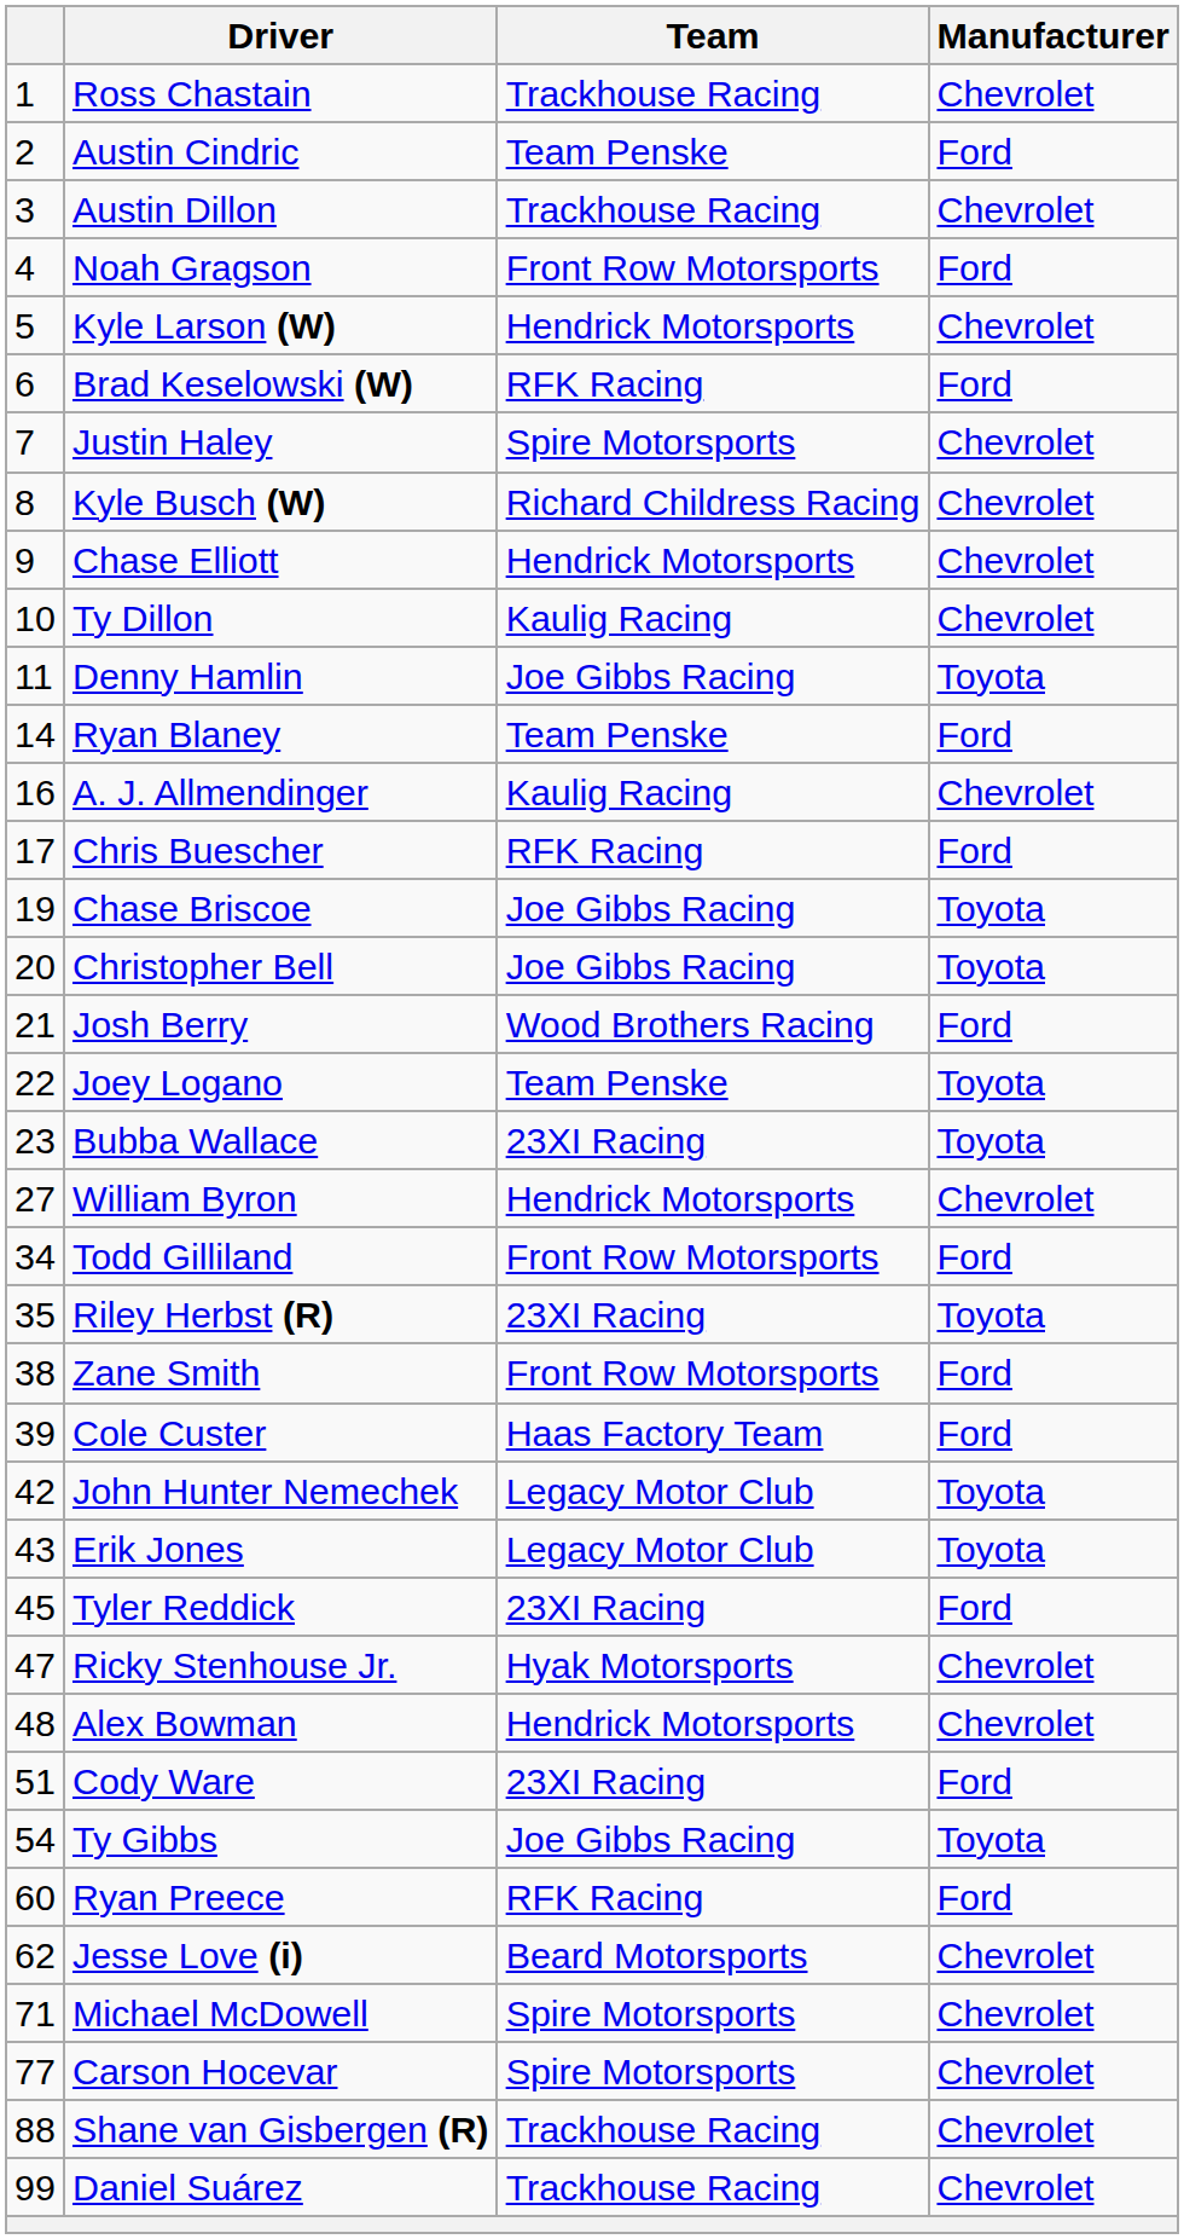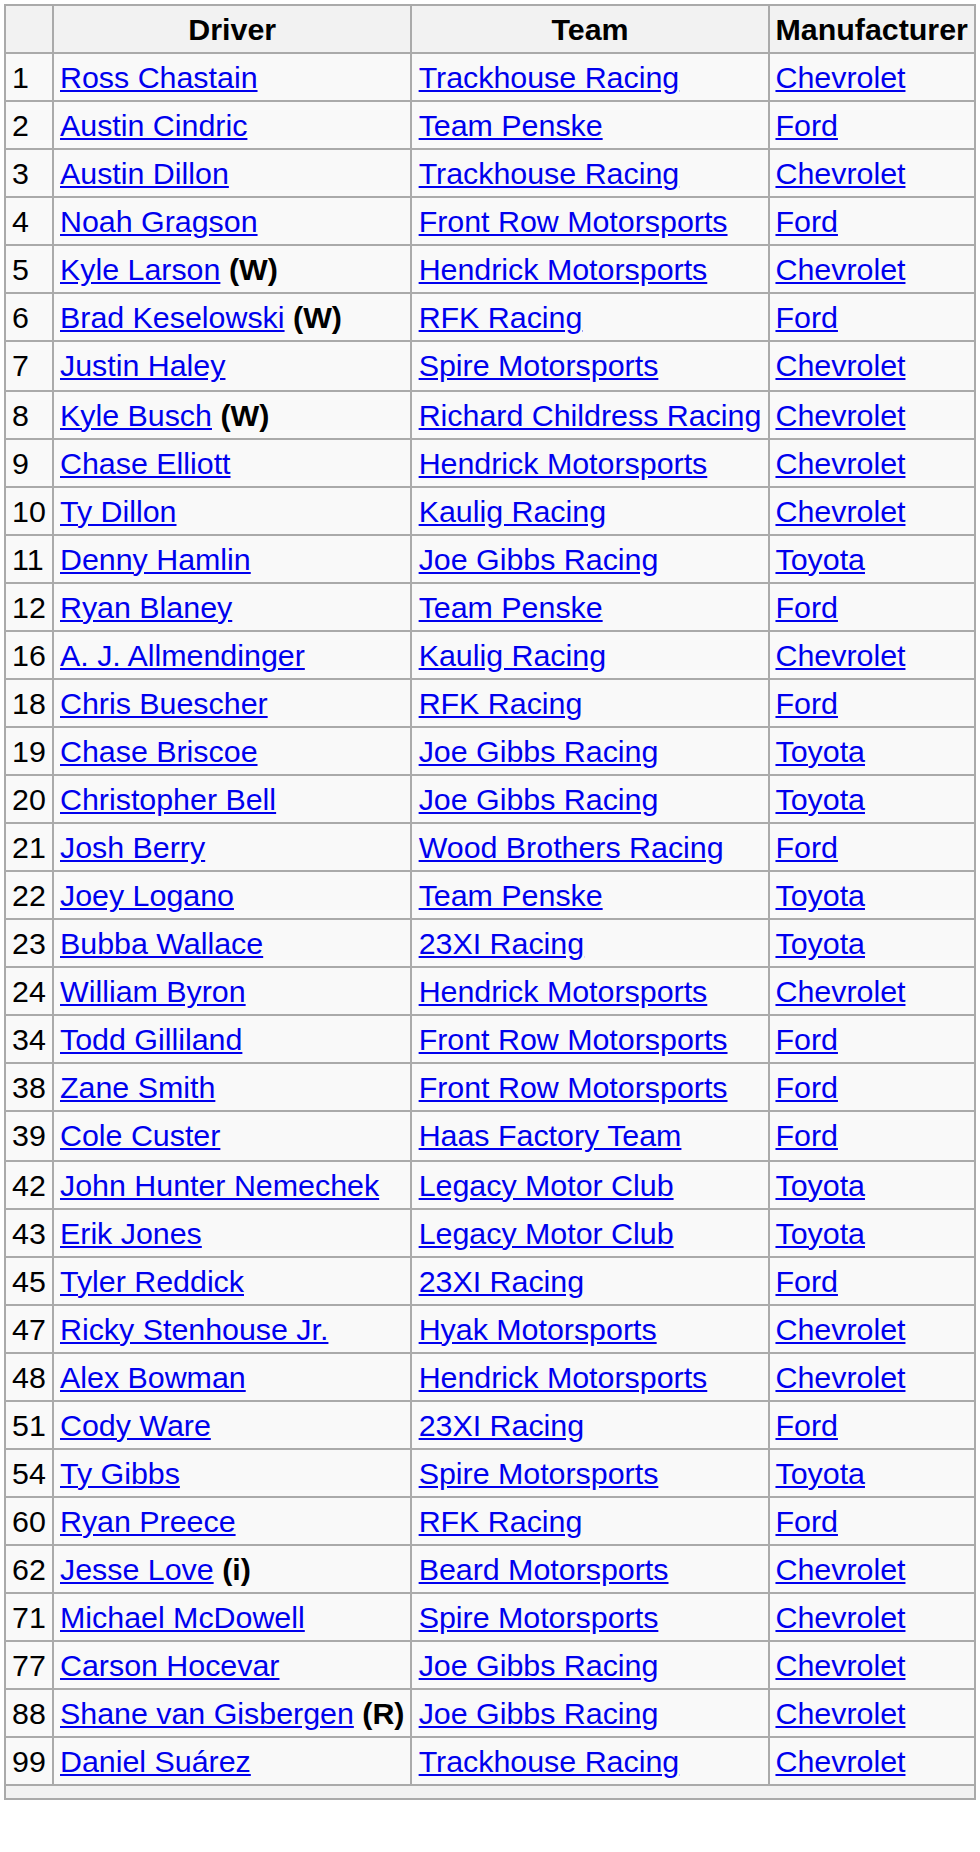 <table class="wikitable" style="font-size:95%">
 <tr>
 <th></th>
 <th>Driver</th>
 <th>Team</th>
 <th>Manufacturer</th>
 </tr>
 <tr>
 <td>1</td>
 <td><a href='#'>Ross Chastain</a></td>
 <td><a href='#'>Trackhouse Racing</a></td>
 <td><a href='#'>Chevrolet</a></td>
 </tr>
 <tr>
 <td>2</td>
 <td><a href='#'>Austin Cindric</a></td>
 <td><a href='#'>Team Penske</a></td>
 <td><a href='#'>Ford</a></td>
 </tr>
 <tr>
 <td>3</td>
 <td><a href='#'>Austin Dillon</a></td>
 <td><a href='#'>Trackhouse Racing</a></td>
 <td><a href='#'>Chevrolet</a></td>
 </tr>
 <tr>
 <td>4</td>
 <td><a href='#'>Noah Gragson</a></td>
 <td><a href='#'>Front Row Motorsports</a></td>
 <td><a href='#'>Ford</a></td>
 </tr>
 <tr>
 <td>5</td>
 <td><a href='#'>Kyle Larson</a> <strong>(W)</strong></td>
 <td><a href='#'>Hendrick Motorsports</a></td>
 <td><a href='#'>Chevrolet</a></td>
 </tr>
 <tr>
 <td>6</td>
 <td><a href='#'>Brad Keselowski</a> <strong>(W)</strong></td>
 <td><a href='#'>RFK Racing</a></td>
 <td><a href='#'>Ford</a></td>
 </tr>
 <tr>
 <td>7</td>
 <td><a href='#'>Justin Haley</a></td>
 <td><a href='#'>Spire Motorsports</a></td>
 <td><a href='#'>Chevrolet</a></td>
 </tr>
 <tr>
 <td>8</td>
 <td><a href='#'>Kyle Busch</a> <strong>(W)</strong></td>
 <td><a href='#'>Richard Childress Racing</a></td>
 <td><a href='#'>Chevrolet</a></td>
 </tr>
 <tr>
 <td>9</td>
 <td><a href='#'>Chase Elliott</a></td>
 <td><a href='#'>Hendrick Motorsports</a></td>
 <td><a href='#'>Chevrolet</a></td>
 </tr>
 <tr>
 <td>10</td>
 <td><a href='#'>Ty Dillon</a></td>
 <td><a href='#'>Kaulig Racing</a></td>
 <td><a href='#'>Chevrolet</a></td>
 </tr>
 <tr>
 <td>11</td>
 <td><a href='#'>Denny Hamlin</a></td>
 <td><a href='#'>Joe Gibbs Racing</a></td>
 <td><a href='#'>Toyota</a></td>
 </tr>
 <tr>
-<td>14</td>
+<td>12</td>
 <td><a href='#'>Ryan Blaney</a></td>
 <td><a href='#'>Team Penske</a></td>
 <td><a href='#'>Ford</a></td>
 </tr>
 <tr>
 <td>16</td>
 <td><a href='#'>A. J. Allmendinger</a></td>
 <td><a href='#'>Kaulig Racing</a></td>
 <td><a href='#'>Chevrolet</a></td>
 </tr>
 <tr>
-<td>17</td>
+<td>18</td>
 <td><a href='#'>Chris Buescher</a></td>
 <td><a href='#'>RFK Racing</a></td>
 <td><a href='#'>Ford</a></td>
 </tr>
 <tr>
 <td>19</td>
 <td><a href='#'>Chase Briscoe</a></td>
 <td><a href='#'>Joe Gibbs Racing</a></td>
 <td><a href='#'>Toyota</a></td>
 </tr>
 <tr>
 <td>20</td>
 <td><a href='#'>Christopher Bell</a></td>
 <td><a href='#'>Joe Gibbs Racing</a></td>
 <td><a href='#'>Toyota</a></td>
 </tr>
 <tr>
 <td>21</td>
 <td><a href='#'>Josh Berry</a></td>
 <td><a href='#'>Wood Brothers Racing</a></td>
 <td><a href='#'>Ford</a></td>
 </tr>
 <tr>
 <td>22</td>
 <td><a href='#'>Joey Logano</a></td>
 <td><a href='#'>Team Penske</a></td>
 <td><a href='#'>Toyota</a></td>
 </tr>
 <tr>
 <td>23</td>
 <td><a href='#'>Bubba Wallace</a></td>
 <td><a href='#'>23XI Racing</a></td>
 <td><a href='#'>Toyota</a></td>
 </tr>
 <tr>
-<td>27</td>
+<td>24</td>
 <td><a href='#'>William Byron</a></td>
 <td><a href='#'>Hendrick Motorsports</a></td>
 <td><a href='#'>Chevrolet</a></td>
 </tr>
 <tr>
 <td>34</td>
 <td><a href='#'>Todd Gilliland</a></td>
 <td><a href='#'>Front Row Motorsports</a></td>
 <td><a href='#'>Ford</a></td>
-</tr>
-<tr>
-<td>35</td>
-<td><a href='#'>Riley Herbst</a> <strong>(R)</strong></td>
-<td><a href='#'>23XI Racing</a></td>
-<td><a href='#'>Toyota</a></td>
 </tr>
 <tr>
 <td>38</td>
 <td><a href='#'>Zane Smith</a></td>
 <td><a href='#'>Front Row Motorsports</a></td>
 <td><a href='#'>Ford</a></td>
 </tr>
 <tr>
 <td>39</td>
 <td><a href='#'>Cole Custer</a></td>
 <td><a href='#'>Haas Factory Team</a></td>
 <td><a href='#'>Ford</a></td>
 </tr>
 <tr>
 <td>42</td>
 <td><a href='#'>John Hunter Nemechek</a></td>
 <td><a href='#'>Legacy Motor Club</a></td>
 <td><a href='#'>Toyota</a></td>
 </tr>
 <tr>
 <td>43</td>
 <td><a href='#'>Erik Jones</a></td>
 <td><a href='#'>Legacy Motor Club</a></td>
 <td><a href='#'>Toyota</a></td>
 </tr>
 <tr>
 <td>45</td>
 <td><a href='#'>Tyler Reddick</a></td>
 <td><a href='#'>23XI Racing</a></td>
 <td><a href='#'>Ford</a></td>
 </tr>
 <tr>
 <td>47</td>
 <td><a href='#'>Ricky Stenhouse Jr.</a></td>
 <td><a href='#'>Hyak Motorsports</a></td>
 <td><a href='#'>Chevrolet</a></td>
 </tr>
 <tr>
 <td>48</td>
 <td><a href='#'>Alex Bowman</a></td>
 <td><a href='#'>Hendrick Motorsports</a></td>
 <td><a href='#'>Chevrolet</a></td>
 </tr>
 <tr>
 <td>51</td>
 <td><a href='#'>Cody Ware</a></td>
 <td><a href='#'>23XI Racing</a></td>
 <td><a href='#'>Ford</a></td>
 </tr>
 <tr>
 <td>54</td>
 <td><a href='#'>Ty Gibbs</a></td>
-<td><a href='#'>Joe Gibbs Racing</a></td>
+<td><a href='#'>Spire Motorsports</a></td>
 <td><a href='#'>Toyota</a></td>
 </tr>
 <tr>
 <td>60</td>
 <td><a href='#'>Ryan Preece</a></td>
 <td><a href='#'>RFK Racing</a></td>
 <td><a href='#'>Ford</a></td>
 </tr>
 <tr>
 <td>62</td>
 <td><a href='#'>Jesse Love</a> <strong>(i)</strong></td>
 <td><a href='#'>Beard Motorsports</a></td>
 <td><a href='#'>Chevrolet</a></td>
 </tr>
 <tr>
 <td>71</td>
 <td><a href='#'>Michael McDowell</a></td>
 <td><a href='#'>Spire Motorsports</a></td>
 <td><a href='#'>Chevrolet</a></td>
 </tr>
 <tr>
 <td>77</td>
 <td><a href='#'>Carson Hocevar</a></td>
-<td><a href='#'>Spire Motorsports</a></td>
+<td><a href='#'>Joe Gibbs Racing</a></td>
 <td><a href='#'>Chevrolet</a></td>
 </tr>
 <tr>
 <td>88</td>
 <td><a href='#'>Shane van Gisbergen</a> <strong>(R)</strong></td>
-<td><a href='#'>Trackhouse Racing</a></td>
+<td><a href='#'>Joe Gibbs Racing</a></td>
 <td><a href='#'>Chevrolet</a></td>
 </tr>
 <tr>
 <td>99</td>
 <td><a href='#'>Daniel Suárez</a></td>
 <td><a href='#'>Trackhouse Racing</a></td>
 <td><a href='#'>Chevrolet</a></td>
 </tr>
 <tr>
 <th colspan="4"></th>
 </tr>
 </table>
